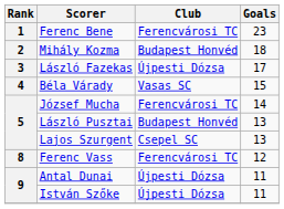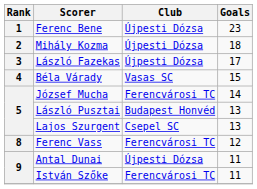 <table class="wikitable" style="text-align:center">
 <tr>
 <th>Rank</th>
 <th>Scorer</th>
 <th>Club</th>
 <th>Goals</th>
 </tr>
 <tr>
 <th rowspan="1">1</th>
 <td align=left> <a href='#'>Ferenc Bene</a></td>
-<td align=left><a href='#'>Ferencvárosi TC</a></td>
+<td align=left><a href='#'>Újpesti Dózsa</a></td>
 <td>23</td>
 </tr>
 <tr>
 <th rowspan="1">2</th>
 <td align=left> <a href='#'>Mihály Kozma</a></td>
-<td align=left><a href='#'>Budapest Honvéd</a></td>
+<td align=left><a href='#'>Újpesti Dózsa</a></td>
 <td>18</td>
 </tr>
 <tr>
 <th rowspan="1">3</th>
 <td align=left> <a href='#'>László Fazekas</a></td>
 <td align=left><a href='#'>Újpesti Dózsa</a></td>
 <td>17</td>
 </tr>
 <tr>
 <th rowspan="1">4</th>
 <td align=left> <a href='#'>Béla Várady</a></td>
 <td align=left><a href='#'>Vasas SC</a></td>
 <td>15</td>
 </tr>
 <tr>
 <th rowspan="3">5</th>
 <td align=left> <a href='#'>József Mucha</a></td>
 <td align=left><a href='#'>Ferencvárosi TC</a></td>
 <td>14</td>
 </tr>
 <tr>
 <td align=left> <a href='#'>László Pusztai</a></td>
 <td align=left><a href='#'>Budapest Honvéd</a></td>
 <td>13</td>
 </tr>
 <tr>
 <td align=left> <a href='#'>Lajos Szurgent</a></td>
 <td align=left><a href='#'>Csepel SC</a></td>
 <td>13</td>
 </tr>
 <tr>
 <th rowspan="1">8</th>
 <td align=left> <a href='#'>Ferenc Vass</a></td>
 <td align=left><a href='#'>Ferencvárosi TC</a></td>
 <td>12</td>
 </tr>
 <tr>
 <th rowspan="2">9</th>
 <td align=left> <a href='#'>Antal Dunai</a></td>
 <td align=left><a href='#'>Újpesti Dózsa</a></td>
 <td>11</td>
 </tr>
 <tr>
 <td align=left> <a href='#'>István Szőke</a></td>
-<td align=left><a href='#'>Újpesti Dózsa</a></td>
+<td align=left><a href='#'>Ferencvárosi TC</a></td>
 <td>11</td>
 </tr>
 <tr>
 </tr>
 </table>
